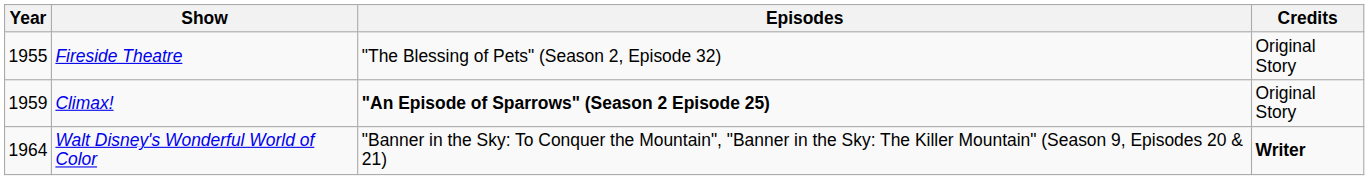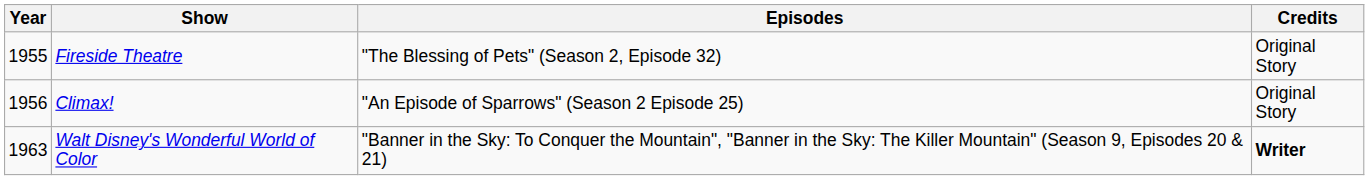 <table class="wikitable">
 <tr>
 <th>Year</th>
 <th>Show</th>
 <th>Episodes</th>
 <th>Credits</th>
 </tr>
 <tr>
 <td>1955</td>
 <td><em><a href='#'>Fireside Theatre</a></em></td>
 <td>"The Blessing of Pets" (Season 2, Episode 32)</td>
 <td>Original Story</td>
 </tr>
 <tr>
-<td>1959</td>
+<td>1956</td>
 <td><em><a href='#'>Climax!</a></em></td>
-<td><strong>"An Episode of Sparrows" (Season 2 Episode 25)</strong></td>
+<td>"An Episode of Sparrows" (Season 2 Episode 25)</td>
 <td>Original Story</td>
 </tr>
 <tr>
-<td>1964</td>
+<td>1963</td>
 <td><em><a href='#'>Walt Disney's Wonderful World of Color</a></em></td>
 <td>"Banner in the Sky: To Conquer the Mountain", "Banner in the Sky: The Killer Mountain" (Season 9, Episodes 20 & 21)</td>
 <td><strong>Writer</strong></td>
 </tr>
 </table>
